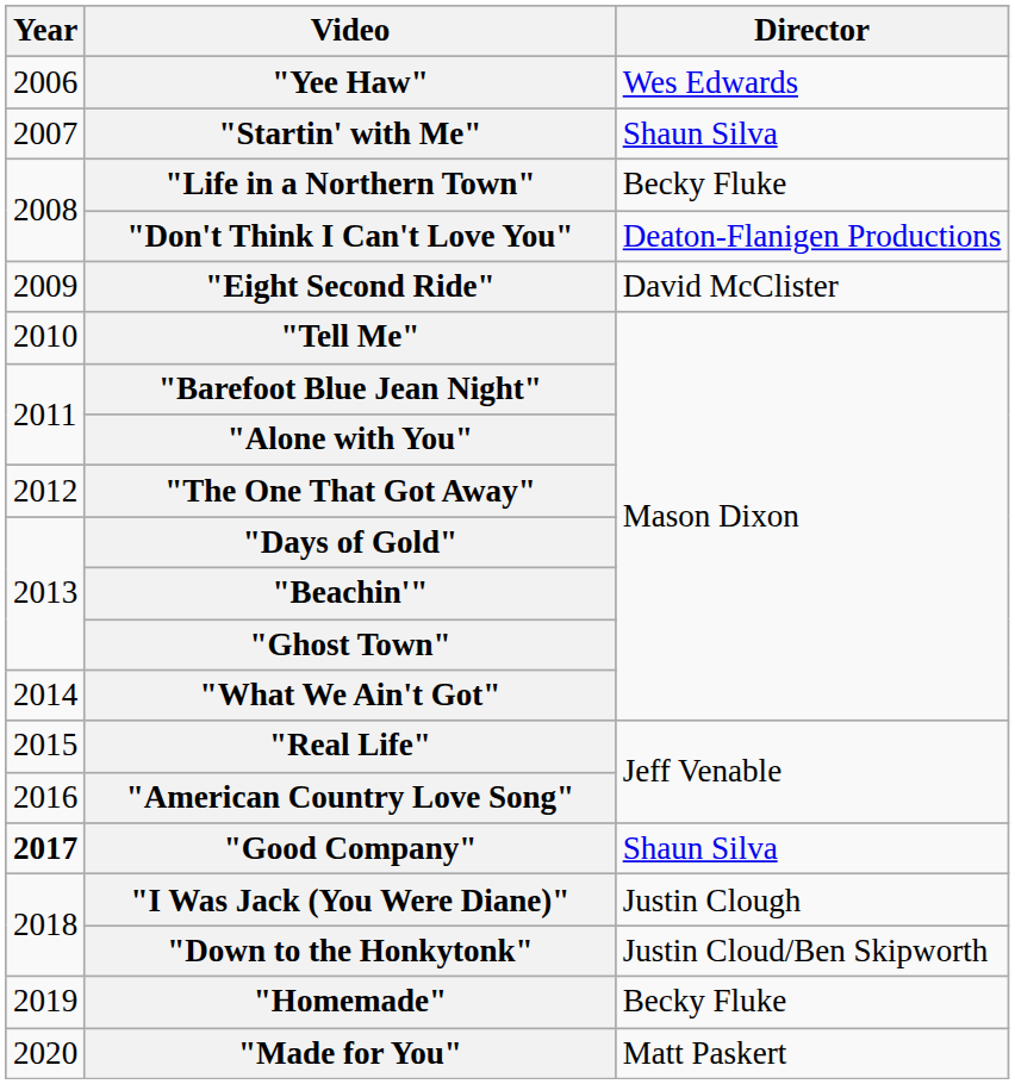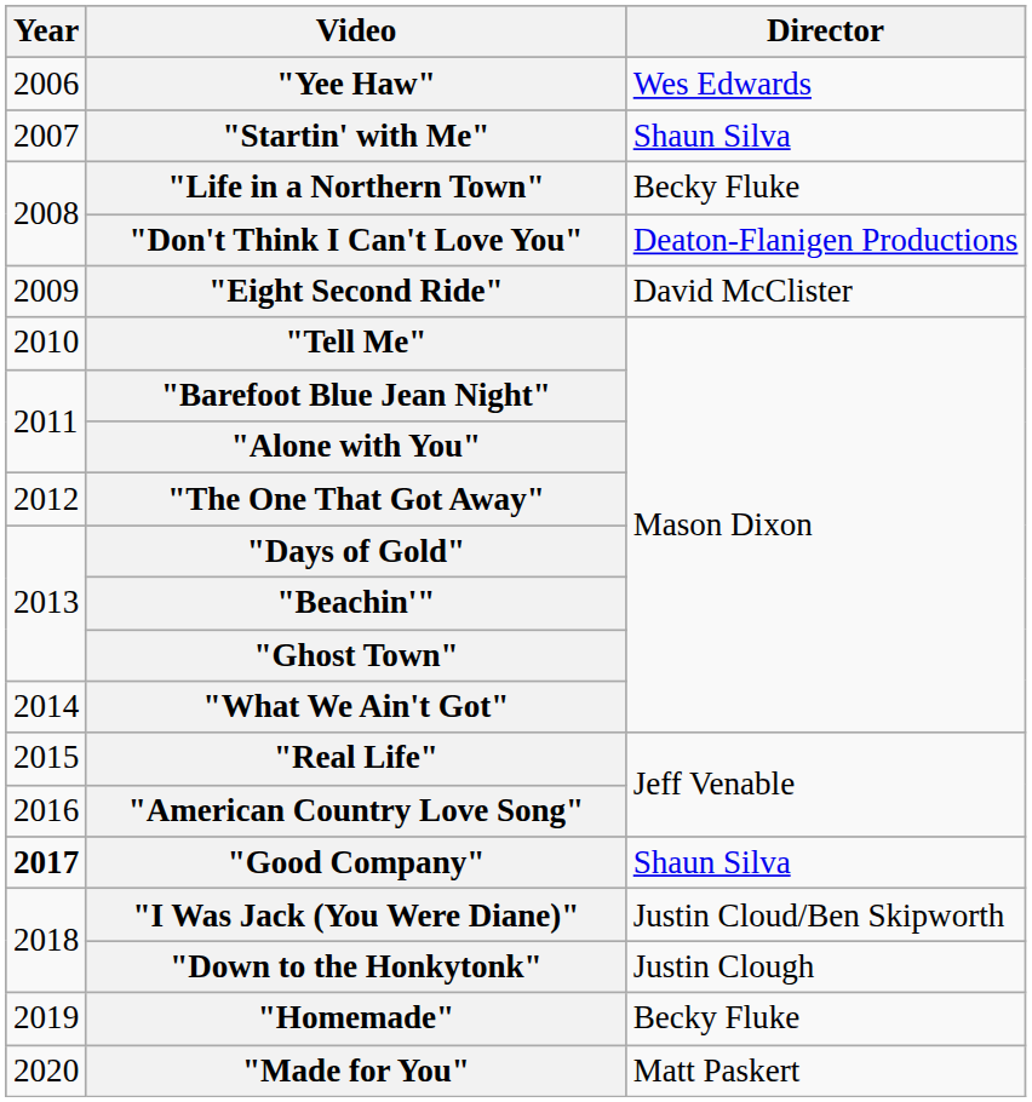 <table class="wikitable plainrowheaders">
 <tr>
 <th>Year</th>
 <th style="width:16em;">Video</th>
 <th>Director</th>
 </tr>
 <tr>
 <td>2006</td>
 <th scope="row">"Yee Haw"</th>
 <td><a href='#'>Wes Edwards</a></td>
 </tr>
 <tr>
 <td>2007</td>
 <th scope="row">"Startin' with Me"</th>
 <td><a href='#'>Shaun Silva</a></td>
 </tr>
 <tr>
 <td rowspan="2">2008</td>
 <th scope="row">"Life in a Northern Town"<br></th>
 <td>Becky Fluke</td>
 </tr>
 <tr>
 <th scope="row">"Don't Think I Can't Love You"</th>
 <td><a href='#'>Deaton-Flanigen Productions</a></td>
 </tr>
 <tr>
 <td>2009</td>
 <th scope="row">"Eight Second Ride"</th>
 <td>David McClister</td>
 </tr>
 <tr>
 <td>2010</td>
 <th scope="row">"Tell Me"</th>
 <td rowspan="8">Mason Dixon</td>
 </tr>
 <tr>
 <td rowspan="2">2011</td>
 <th scope="row">"Barefoot Blue Jean Night"</th>
 </tr>
 <tr>
 <th scope="row">"Alone with You"</th>
 </tr>
 <tr>
 <td>2012</td>
 <th scope="row">"The One That Got Away"</th>
 </tr>
 <tr>
 <td rowspan="3">2013</td>
 <th scope="row">"Days of Gold"</th>
 </tr>
 <tr>
 <th scope="row">"Beachin'"</th>
 </tr>
 <tr>
 <th scope="row">"Ghost Town"</th>
 </tr>
 <tr>
 <td>2014</td>
 <th scope="row">"What We Ain't Got"</th>
 </tr>
 <tr>
 <td>2015</td>
 <th scope="row">"Real Life"</th>
 <td rowspan="2">Jeff Venable</td>
 </tr>
 <tr>
 <td>2016</td>
 <th scope="row">"American Country Love Song"</th>
 </tr>
 <tr>
 <td><strong>2017</strong></td>
 <th scope="row">"Good Company"</th>
 <td><a href='#'>Shaun Silva</a></td>
 </tr>
 <tr>
 <td rowspan="2">2018</td>
 <th scope="row">"I Was Jack (You Were Diane)"</th>
-<td>Justin Clough</td>
+<td>Justin Cloud/Ben Skipworth</td>
 </tr>
 <tr>
 <th scope="row">"Down to the Honkytonk"</th>
-<td>Justin Cloud/Ben Skipworth</td>
+<td>Justin Clough</td>
 </tr>
 <tr>
 <td>2019</td>
 <th scope="row">"Homemade"</th>
 <td>Becky Fluke</td>
 </tr>
 <tr>
 <td>2020</td>
 <th scope=row>"Made for You"</th>
 <td>Matt Paskert</td>
 </tr>
 </table>
